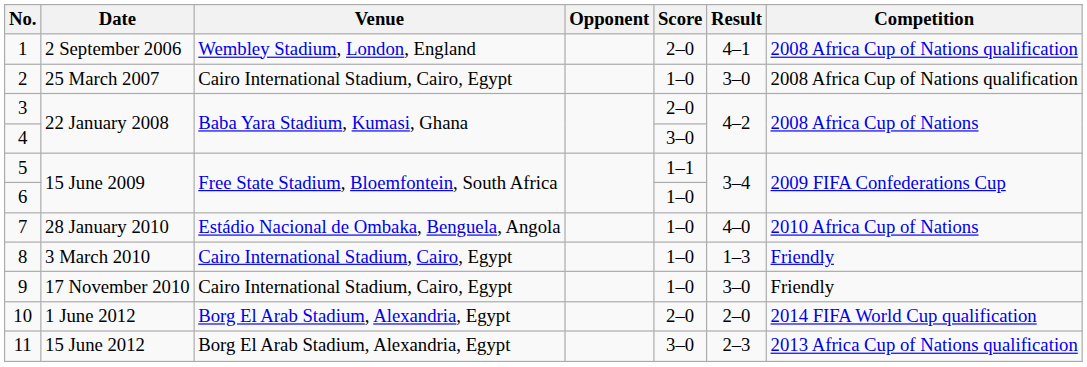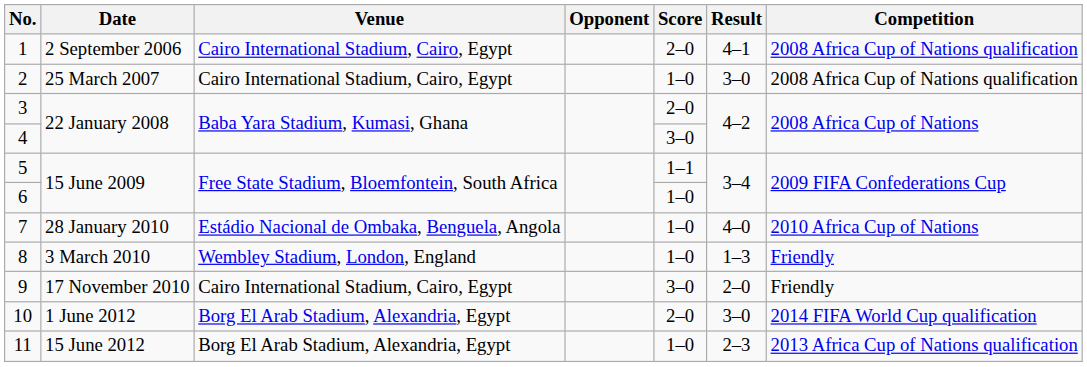 <table class="wikitable sortable">
 <tr>
 <th scope="col">No.</th>
 <th scope="col">Date</th>
 <th scope="col">Venue</th>
 <th scope="col">Opponent</th>
 <th scope="col">Score</th>
 <th scope="col">Result</th>
 <th scope="col">Competition</th>
 </tr>
 <tr>
 <td align="center">1</td>
 <td>2 September 2006</td>
-<td><a href='#'>Wembley Stadium</a>, <a href='#'>London</a>, England</td>
+<td><a href='#'>Cairo International Stadium</a>, <a href='#'>Cairo</a>, Egypt</td>
 <td></td>
 <td align="center">2–0</td>
 <td align="center">4–1</td>
 <td><a href='#'>2008 Africa Cup of Nations qualification</a></td>
 </tr>
 <tr>
 <td align="center">2</td>
 <td>25 March 2007</td>
 <td>Cairo International Stadium, Cairo, Egypt</td>
 <td></td>
 <td align="center">1–0</td>
 <td align="center">3–0</td>
 <td>2008 Africa Cup of Nations qualification</td>
 </tr>
 <tr>
 <td align="center">3</td>
 <td rowspan="2">22 January 2008</td>
 <td rowspan="2"><a href='#'>Baba Yara Stadium</a>, <a href='#'>Kumasi</a>, Ghana</td>
 <td rowspan="2"></td>
 <td align="center">2–0</td>
 <td rowspan="2" align="center">4–2</td>
 <td rowspan="2"><a href='#'>2008 Africa Cup of Nations</a></td>
 </tr>
 <tr>
 <td align="center">4</td>
 <td align="center">3–0</td>
 </tr>
 <tr>
 <td align="center">5</td>
 <td rowspan="2">15 June 2009</td>
 <td rowspan="2"><a href='#'>Free State Stadium</a>, <a href='#'>Bloemfontein</a>, South Africa</td>
 <td rowspan="2"></td>
 <td align="center">1–1</td>
 <td rowspan="2" align="center">3–4</td>
 <td rowspan="2"><a href='#'>2009 FIFA Confederations Cup</a></td>
 </tr>
 <tr>
 <td align="center">6</td>
 <td align="center">1–0</td>
 </tr>
 <tr>
 <td align="center">7</td>
 <td>28 January 2010</td>
 <td><a href='#'>Estádio Nacional de Ombaka</a>, <a href='#'>Benguela</a>, Angola</td>
 <td></td>
 <td align="center">1–0</td>
 <td align="center">4–0</td>
 <td><a href='#'>2010 Africa Cup of Nations</a></td>
 </tr>
 <tr>
 <td align="center">8</td>
 <td>3 March 2010</td>
-<td><a href='#'>Cairo International Stadium</a>, <a href='#'>Cairo</a>, Egypt</td>
+<td><a href='#'>Wembley Stadium</a>, <a href='#'>London</a>, England</td>
 <td></td>
 <td align="center">1–0</td>
 <td align="center">1–3</td>
 <td><a href='#'>Friendly</a></td>
 </tr>
 <tr>
 <td align="center">9</td>
 <td>17 November 2010</td>
 <td>Cairo International Stadium, Cairo, Egypt</td>
 <td></td>
-<td align="center">1–0</td>
 <td align="center">3–0</td>
+<td align="center">2–0</td>
 <td>Friendly</td>
 </tr>
 <tr>
 <td align="center">10</td>
 <td>1 June 2012</td>
 <td><a href='#'>Borg El Arab Stadium</a>, <a href='#'>Alexandria</a>, Egypt</td>
 <td></td>
 <td align="center">2–0</td>
-<td align="center">2–0</td>
+<td align="center">3–0</td>
 <td><a href='#'>2014 FIFA World Cup qualification</a></td>
 </tr>
 <tr>
 <td align="center">11</td>
 <td>15 June 2012</td>
 <td>Borg El Arab Stadium, Alexandria, Egypt</td>
 <td></td>
-<td align="center">3–0</td>
+<td align="center">1–0</td>
 <td align="center">2–3</td>
 <td><a href='#'>2013 Africa Cup of Nations qualification</a></td>
 </tr>
 </table>
